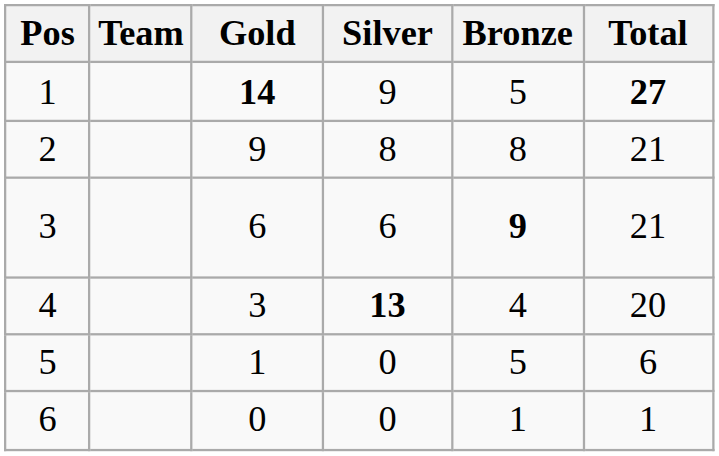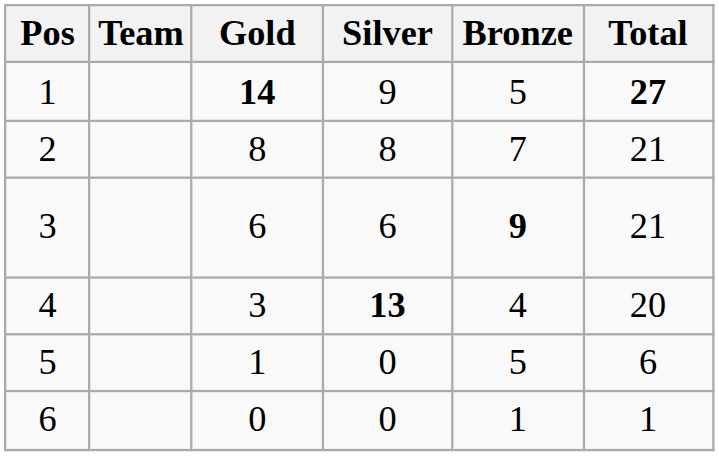 <table class="wikitable" style="text-align:center">
 <tr>
 <th width="30">Pos</th>
 <th style="text-align:left">Team</th>
 <th width="50">Gold</th>
 <th width="50">Silver</th>
 <th width="50">Bronze</th>
 <th width="50">Total</th>
 </tr>
 <tr>
 <td>1</td>
 <td align="left"></td>
 <td><strong>14</strong></td>
 <td>9</td>
 <td>5</td>
 <td><strong>27</strong></td>
 </tr>
 <tr>
 <td>2</td>
 <td align="left"></td>
-<td>9</td>
 <td>8</td>
 <td>8</td>
+<td>7</td>
 <td>21</td>
 </tr>
 <tr>
 <td>3</td>
 <td align="left"><em></em><br><em></em><br></td>
 <td>6</td>
 <td>6</td>
 <td><strong>9</strong></td>
 <td>21</td>
 </tr>
 <tr>
 <td>4</td>
 <td align="left"><em></em><br></td>
 <td>3</td>
 <td><strong>13</strong></td>
 <td>4</td>
 <td>20</td>
 </tr>
 <tr>
 <td>5</td>
 <td align="left"></td>
 <td>1</td>
 <td>0</td>
 <td>5</td>
 <td>6</td>
 </tr>
 <tr>
 <td>6</td>
 <td align="left"></td>
 <td>0</td>
 <td>0</td>
 <td>1</td>
 <td>1</td>
 </tr>
 </table>
